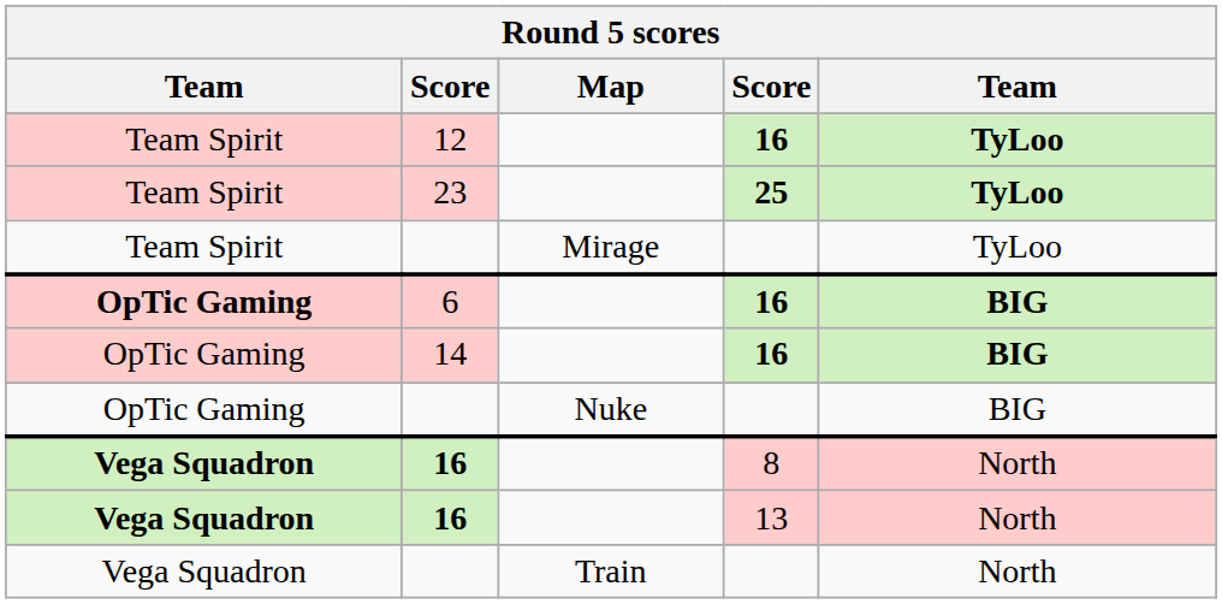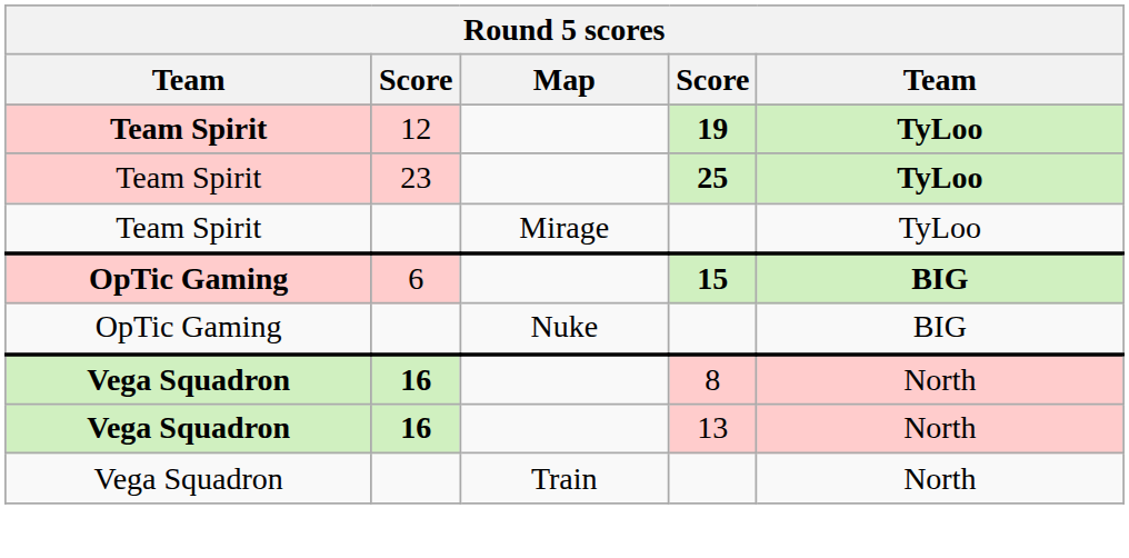 <table class="wikitable" style="text-align: center;">
 <tr>
 <th colspan=5>Round 5 scores</th>
 </tr>
 <tr>
 <th width="181px">Team</th>
 <th width="20px">Score</th>
 <th width="100px">Map</th>
 <th width="20px">Score</th>
 <th width="181px">Team</th>
 </tr>
 <tr>
-<td style="background: #FFCCCC;">Team Spirit</td>
+<td style="background: #FFCCCC;"><strong>Team Spirit</strong></td>
 <td style="background: #FFCCCC;">12</td>
 <td></td>
-<td style="background: #D0F0C0;"><strong>16</strong></td>
+<td style="background: #D0F0C0;"><strong>19</strong></td>
 <td style="background: #D0F0C0;"><strong>TyLoo</strong></td>
 </tr>
 <tr>
 <td style="background: #FFCCCC;">Team Spirit</td>
 <td style="background: #FFCCCC;">23</td>
 <td></td>
 <td style="background: #D0F0C0;"><strong>25</strong></td>
 <td style="background: #D0F0C0;"><strong>TyLoo</strong></td>
 </tr>
 <tr style="text-align:center;border-width:0 0 2px 0; border-style:solid;border-color:black;">
 <td>Team Spirit</td>
 <td></td>
 <td>Mirage</td>
 <td></td>
 <td>TyLoo</td>
 </tr>
 <tr>
 <td style="background: #FFCCCC;"><strong>OpTic Gaming</strong></td>
 <td style="background: #FFCCCC;">6</td>
 <td></td>
-<td style="background: #D0F0C0;"><strong>16</strong></td>
-<td style="background: #D0F0C0;"><strong>BIG</strong></td>
-</tr>
-<tr>
-<td style="background: #FFCCCC;">OpTic Gaming</td>
-<td style="background: #FFCCCC;">14</td>
-<td></td>
-<td style="background: #D0F0C0;"><strong>16</strong></td>
+<td style="background: #D0F0C0;"><strong>15</strong></td>
 <td style="background: #D0F0C0;"><strong>BIG</strong></td>
 </tr>
 <tr style="text-align:center;border-width:0 0 2px 0; border-style:solid;border-color:black;">
 <td>OpTic Gaming</td>
 <td></td>
 <td>Nuke</td>
 <td></td>
 <td>BIG</td>
 </tr>
 <tr>
 <td style="background: #D0F0C0;"><strong>Vega Squadron</strong></td>
 <td style="background: #D0F0C0;"><strong>16</strong></td>
 <td></td>
 <td style="background: #FFCCCC;">8</td>
 <td style="background: #FFCCCC;">North</td>
 </tr>
 <tr>
 <td style="background: #D0F0C0;"><strong>Vega Squadron</strong></td>
 <td style="background: #D0F0C0;"><strong>16</strong></td>
 <td></td>
 <td style="background: #FFCCCC;">13</td>
 <td style="background: #FFCCCC;">North</td>
 </tr>
 <tr>
 <td>Vega Squadron</td>
 <td></td>
 <td>Train</td>
 <td></td>
 <td>North</td>
 </tr>
 </table>
